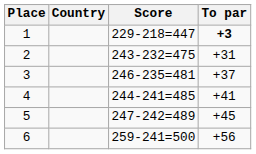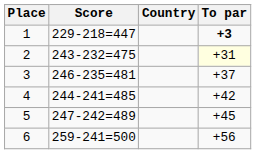 <table class="wikitable" style="font-size:95%;">
 <tr>
 <th>Place</th>
+<th>Score</th>
 <th>Country</th>
-<th>Score</th>
 <th>To par</th>
 </tr>
 <tr>
 <td align="center">1</td>
+<td>229-218=447</td>
 <td></td>
-<td>229-218=447</td>
 <td align="center"><strong>+3</strong></td>
 </tr>
 <tr>
 <td align="center">2</td>
+<td>243-232=475</td>
 <td></td>
-<td>243-232=475</td>
-<td align="center">+31</td>
+<td align="center" style="background: lightyellow;">+31</td>
 </tr>
 <tr>
 <td align="center">3</td>
+<td>246-235=481</td>
 <td></td>
-<td>246-235=481</td>
 <td align="center">+37</td>
 </tr>
 <tr>
 <td align="center">4</td>
+<td>244-241=485</td>
 <td></td>
-<td>244-241=485</td>
-<td align="center">+41</td>
+<td align="center">+42</td>
 </tr>
 <tr>
 <td align="center">5</td>
+<td>247-242=489</td>
 <td></td>
-<td>247-242=489</td>
 <td align="center">+45</td>
 </tr>
 <tr>
 <td align="center">6</td>
+<td>259-241=500</td>
 <td></td>
-<td>259-241=500</td>
 <td align="center">+56</td>
 </tr>
 </table>
